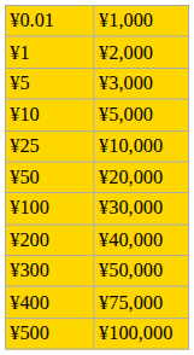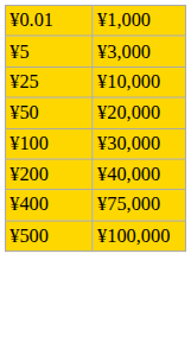 <table class="wikitable" width="150px">
 <tr>
 <td width=65px bgcolor="gold">¥0.01</td>
 <td bgcolor="gold">¥1,000</td>
 </tr>
 <tr>
-<td bgcolor="gold">¥1</td>
-<td bgcolor="gold">¥2,000</td>
-</tr>
-<tr>
 <td bgcolor="gold">¥5</td>
 <td bgcolor="gold">¥3,000</td>
-</tr>
-<tr>
-<td bgcolor="gold">¥10</td>
-<td bgcolor="gold">¥5,000</td>
 </tr>
 <tr>
 <td bgcolor="gold">¥25</td>
 <td bgcolor="gold">¥10,000</td>
 </tr>
 <tr>
 <td bgcolor="gold">¥50</td>
 <td bgcolor="gold">¥20,000</td>
 </tr>
 <tr>
 <td bgcolor="gold">¥100</td>
 <td bgcolor="gold">¥30,000</td>
 </tr>
 <tr>
 <td bgcolor="gold">¥200</td>
 <td bgcolor="gold">¥40,000</td>
 </tr>
 <tr>
-<td bgcolor="gold">¥300</td>
-<td bgcolor="gold">¥50,000</td>
-</tr>
-<tr>
 <td bgcolor="gold">¥400</td>
 <td bgcolor="gold">¥75,000</td>
 </tr>
 <tr>
 <td bgcolor="gold">¥500</td>
 <td bgcolor="gold">¥100,000</td>
 </tr>
 </table>
